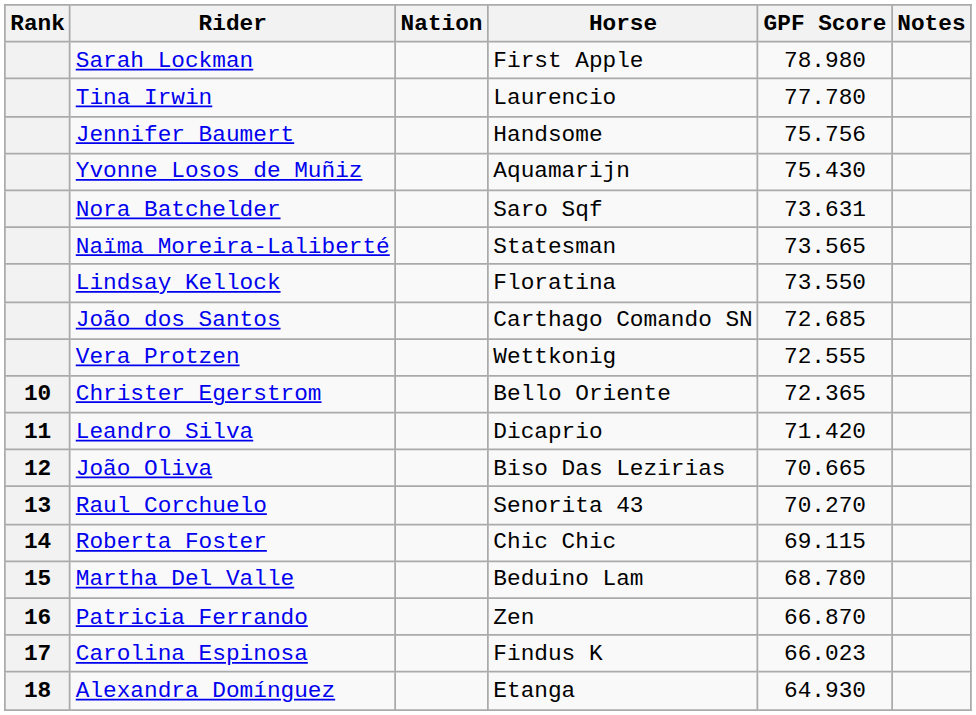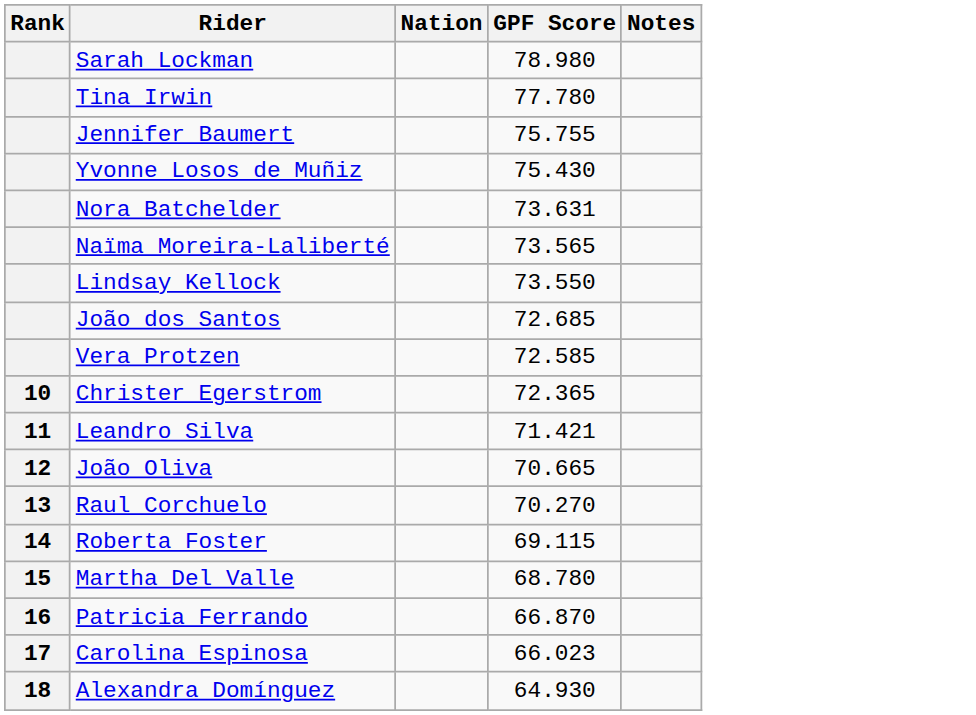 <table class="wikitable sortable" style="text-align:center">
 <tr>
 <th>Rank</th>
 <th>Rider</th>
 <th>Nation</th>
-<th>Horse</th>
 <th>GPF Score</th>
 <th>Notes</th>
 </tr>
 <tr>
 <th></th>
 <td align=left><a href='#'>Sarah Lockman</a></td>
 <td align=left></td>
-<td align=left>First Apple</td>
 <td>78.980</td>
 <td></td>
 </tr>
 <tr>
 <th></th>
 <td align=left><a href='#'>Tina Irwin</a></td>
 <td align=left></td>
-<td align=left>Laurencio</td>
 <td>77.780</td>
 <td></td>
 </tr>
 <tr>
 <th></th>
 <td align=left><a href='#'>Jennifer Baumert</a></td>
 <td align=left></td>
-<td align=left>Handsome</td>
-<td>75.756</td>
+<td>75.755</td>
 <td></td>
 </tr>
 <tr>
 <th></th>
 <td align=left><a href='#'>Yvonne Losos de Muñiz</a></td>
 <td align=left></td>
-<td align=left>Aquamarijn</td>
 <td>75.430</td>
 <td></td>
 </tr>
 <tr>
 <th></th>
 <td align=left><a href='#'>Nora Batchelder</a></td>
 <td align=left></td>
-<td align=left>Saro Sqf</td>
 <td>73.631</td>
 <td></td>
 </tr>
 <tr>
 <th></th>
 <td align=left><a href='#'>Naïma Moreira-Laliberté</a></td>
 <td align=left></td>
-<td align=left>Statesman</td>
 <td>73.565</td>
 <td></td>
 </tr>
 <tr>
 <th></th>
 <td align=left><a href='#'>Lindsay Kellock</a></td>
 <td align=left></td>
-<td align=left>Floratina</td>
 <td>73.550</td>
 <td></td>
 </tr>
 <tr>
 <th></th>
 <td align=left><a href='#'>João dos Santos</a></td>
 <td align=left></td>
-<td align=left>Carthago Comando SN</td>
 <td>72.685</td>
 <td></td>
 </tr>
 <tr>
 <th></th>
 <td align=left><a href='#'>Vera Protzen</a></td>
 <td align=left></td>
-<td align=left>Wettkonig</td>
-<td>72.555</td>
+<td>72.585</td>
 <td></td>
 </tr>
 <tr>
 <th>10</th>
 <td align=left><a href='#'>Christer Egerstrom</a></td>
 <td align=left></td>
-<td align=left>Bello Oriente</td>
 <td>72.365</td>
 <td></td>
 </tr>
 <tr>
 <th>11</th>
 <td align=left><a href='#'>Leandro Silva</a></td>
 <td align=left></td>
-<td align=left>Dicaprio</td>
-<td>71.420</td>
+<td>71.421</td>
 <td></td>
 </tr>
 <tr>
 <th>12</th>
 <td align=left><a href='#'>João Oliva</a></td>
 <td align=left></td>
-<td align=left>Biso Das Lezirias</td>
 <td>70.665</td>
 <td></td>
 </tr>
 <tr>
 <th>13</th>
 <td align=left><a href='#'>Raul Corchuelo</a></td>
 <td align=left></td>
-<td align=left>Senorita 43</td>
 <td>70.270</td>
 <td></td>
 </tr>
 <tr>
 <th>14</th>
 <td align=left><a href='#'>Roberta Foster</a></td>
 <td align=left></td>
-<td align=left>Chic Chic</td>
 <td>69.115</td>
 <td></td>
 </tr>
 <tr>
 <th>15</th>
 <td align=left><a href='#'>Martha Del Valle</a></td>
 <td align=left></td>
-<td align=left>Beduino Lam</td>
 <td>68.780</td>
 <td></td>
 </tr>
 <tr>
 <th>16</th>
 <td align=left><a href='#'>Patricia Ferrando</a></td>
 <td align=left></td>
-<td align=left>Zen</td>
 <td>66.870</td>
 <td></td>
 </tr>
 <tr>
 <th>17</th>
 <td align=left><a href='#'>Carolina Espinosa</a></td>
 <td align=left></td>
-<td align=left>Findus K</td>
 <td>66.023</td>
 <td></td>
 </tr>
 <tr>
 <th>18</th>
 <td align=left><a href='#'>Alexandra Domínguez</a></td>
 <td align=left></td>
-<td align=left>Etanga</td>
 <td>64.930</td>
 <td></td>
 </tr>
 </table>
